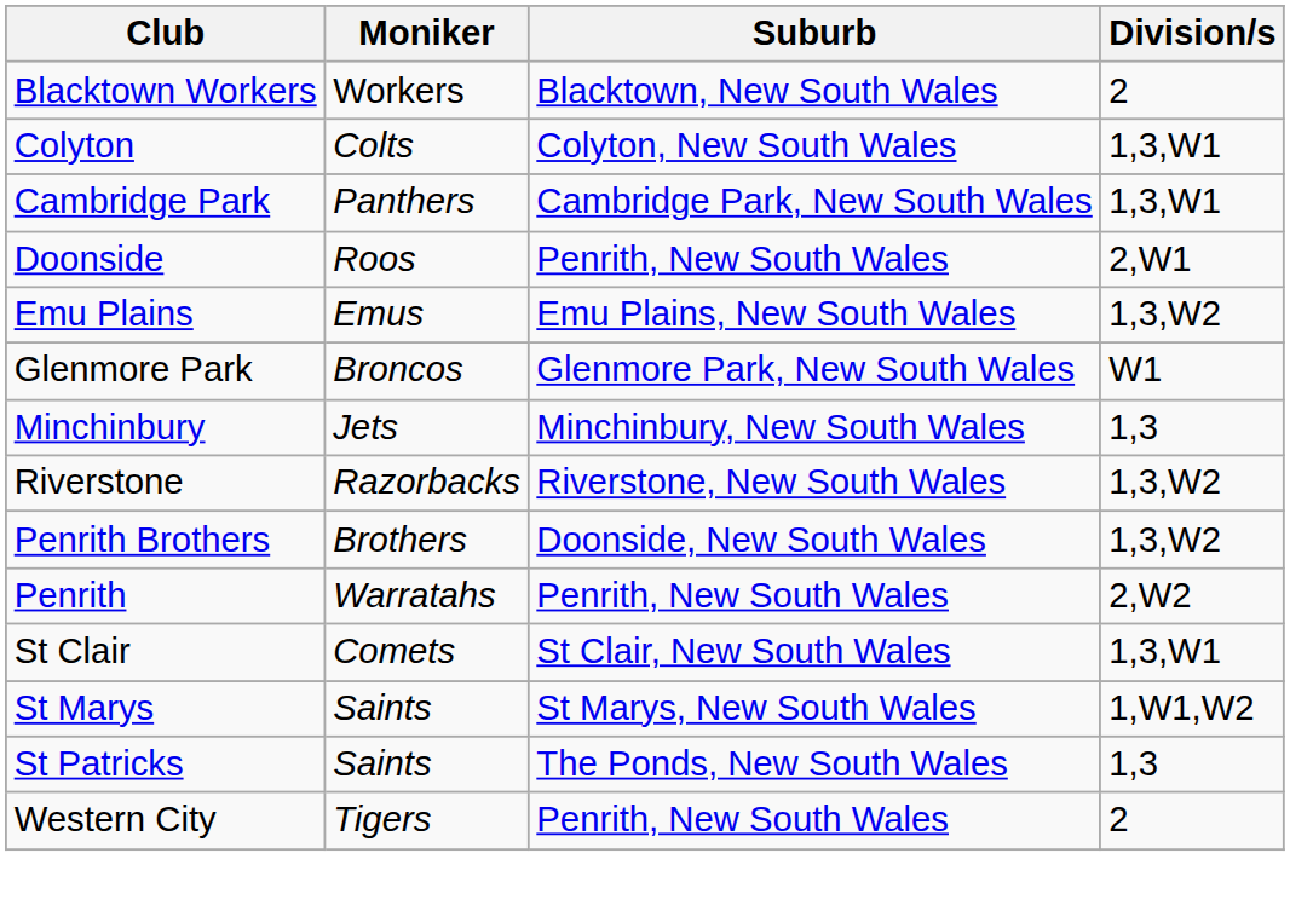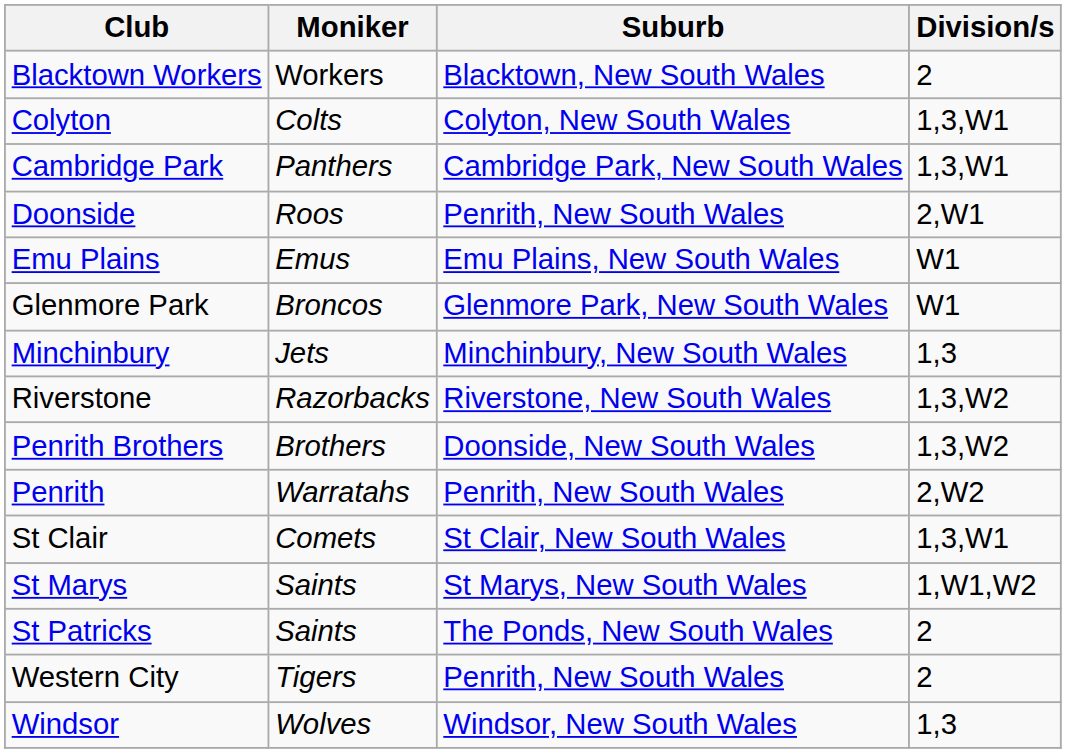 <table class="wikitable">
 <tr>
 <th>Club</th>
 <th>Moniker</th>
 <th>Suburb</th>
 <th>Division/s</th>
 </tr>
 <tr>
 <td> <a href='#'>Blacktown Workers</a></td>
 <td>Workers</td>
 <td><a href='#'>Blacktown, New South Wales</a></td>
 <td>2</td>
 </tr>
 <tr>
 <td> <a href='#'>Colyton</a></td>
 <td><em>Colts</em></td>
 <td><a href='#'>Colyton, New South Wales</a></td>
 <td>1,3,W1</td>
 </tr>
 <tr>
 <td> <a href='#'>Cambridge Park</a></td>
 <td><em>Panthers</em></td>
 <td><a href='#'>Cambridge Park, New South Wales</a></td>
 <td>1,3,W1</td>
 </tr>
 <tr>
 <td> <a href='#'>Doonside</a></td>
 <td><em>Roos</em></td>
 <td><a href='#'>Penrith, New South Wales</a></td>
 <td>2,W1</td>
 </tr>
 <tr>
 <td> <a href='#'>Emu Plains</a></td>
 <td><em>Emus</em></td>
 <td><a href='#'>Emu Plains, New South Wales</a></td>
-<td>1,3,W2</td>
+<td>W1</td>
 </tr>
 <tr>
 <td> Glenmore Park</td>
 <td><em>Broncos</em></td>
 <td><a href='#'>Glenmore Park, New South Wales</a></td>
 <td>W1</td>
 </tr>
 <tr>
 <td> <a href='#'>Minchinbury</a></td>
 <td><em>Jets</em></td>
 <td><a href='#'>Minchinbury, New South Wales</a></td>
 <td>1,3</td>
 </tr>
 <tr>
 <td> Riverstone</td>
 <td><em>Razorbacks</em></td>
 <td><a href='#'>Riverstone, New South Wales</a></td>
 <td>1,3,W2</td>
 </tr>
 <tr>
 <td> <a href='#'>Penrith Brothers</a></td>
 <td><em>Brothers</em></td>
 <td><a href='#'>Doonside, New South Wales</a></td>
 <td>1,3,W2</td>
 </tr>
 <tr>
 <td> <a href='#'>Penrith</a></td>
 <td><em>Warratahs</em></td>
 <td><a href='#'>Penrith, New South Wales</a></td>
 <td>2,W2</td>
 </tr>
 <tr>
 <td> St Clair</td>
 <td><em>Comets</em></td>
 <td><a href='#'>St Clair, New South Wales</a></td>
 <td>1,3,W1</td>
 </tr>
 <tr>
 <td> <a href='#'>St Marys</a></td>
 <td><em>Saints</em></td>
 <td><a href='#'>St Marys, New South Wales</a></td>
 <td>1,W1,W2</td>
 </tr>
 <tr>
 <td> <a href='#'>St Patricks</a></td>
 <td><em>Saints</em></td>
 <td><a href='#'>The Ponds, New South Wales</a></td>
-<td>1,3</td>
+<td>2</td>
 </tr>
 <tr>
 <td> Western City</td>
 <td><em>Tigers</em></td>
 <td><a href='#'>Penrith, New South Wales</a></td>
 <td>2</td>
 </tr>
+<tr>
+<td> <a href='#'>Windsor</a></td>
+<td><em>Wolves</em></td>
+<td><a href='#'>Windsor, New South Wales</a></td>
+<td>1,3</td>
+</tr>
 </table>
